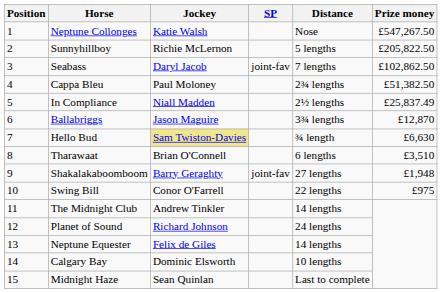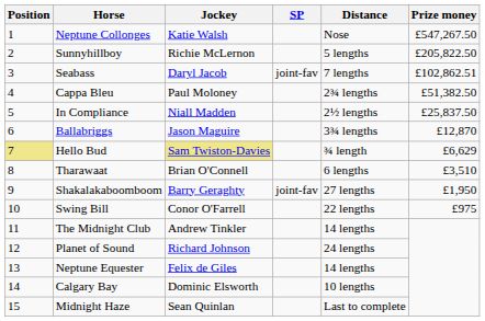 <table class="wikitable sortable">
 <tr>
 <th>Position</th>
 <th>Horse</th>
 <th>Jockey</th>
 <th><a href='#'>SP</a></th>
 <th>Distance</th>
 <th>Prize money</th>
 </tr>
 <tr>
 <td>1</td>
 <td><a href='#'>Neptune Collonges</a></td>
 <td><a href='#'>Katie Walsh</a></td>
 <td></td>
 <td>Nose</td>
 <td align=right>£547,267.50</td>
 </tr>
 <tr>
 <td>2</td>
 <td>Sunnyhillboy</td>
 <td>Richie McLernon</td>
 <td></td>
 <td>5 lengths</td>
 <td align=right>£205,822.50</td>
 </tr>
 <tr>
 <td>3</td>
 <td>Seabass</td>
 <td><a href='#'>Daryl Jacob</a></td>
 <td> joint-fav</td>
 <td>7 lengths</td>
-<td align=right>£102,862.50</td>
+<td align=right>£102,862.51</td>
 </tr>
 <tr>
 <td>4</td>
 <td>Cappa Bleu</td>
 <td>Paul Moloney</td>
 <td></td>
 <td>2¾ lengths</td>
 <td align=right>£51,382.50</td>
 </tr>
 <tr>
 <td>5</td>
 <td>In Compliance</td>
 <td><a href='#'>Niall Madden</a></td>
 <td></td>
 <td>2½ lengths</td>
-<td align=right>£25,837.49</td>
+<td align=right>£25,837.50</td>
 </tr>
 <tr>
 <td>6</td>
 <td><a href='#'>Ballabriggs</a></td>
 <td><a href='#'>Jason Maguire</a></td>
 <td></td>
 <td>3¾ lengths</td>
 <td align=right>£12,870</td>
 </tr>
 <tr>
-<td>7</td>
+<td style="background: khaki;">7</td>
 <td>Hello Bud</td>
 <td style="background: khaki;"><a href='#'>Sam Twiston-Davies</a></td>
 <td></td>
 <td>¾ length</td>
-<td align=right>£6,630</td>
+<td align=right>£6,629</td>
 </tr>
 <tr>
 <td>8</td>
 <td>Tharawaat</td>
 <td>Brian O'Connell</td>
 <td></td>
 <td>6 lengths</td>
 <td align=right>£3,510</td>
 </tr>
 <tr>
 <td>9</td>
 <td>Shakalakaboomboom</td>
 <td><a href='#'>Barry Geraghty</a></td>
 <td> joint-fav</td>
 <td>27 lengths</td>
-<td align=right>£1,948</td>
+<td align=right>£1,950</td>
 </tr>
 <tr>
 <td>10</td>
 <td>Swing Bill</td>
 <td>Conor O'Farrell</td>
 <td></td>
 <td>22 lengths</td>
 <td align=right>£975</td>
 </tr>
 <tr>
 <td>11</td>
 <td>The Midnight Club</td>
 <td>Andrew Tinkler</td>
 <td></td>
 <td>14 lengths</td>
 </tr>
 <tr>
 <td>12</td>
 <td>Planet of Sound</td>
 <td><a href='#'>Richard Johnson</a></td>
 <td></td>
 <td>24 lengths</td>
 </tr>
 <tr>
 <td>13</td>
 <td>Neptune Equester</td>
 <td><a href='#'>Felix de Giles</a></td>
 <td></td>
 <td>14 lengths</td>
 </tr>
 <tr>
 <td>14</td>
 <td>Calgary Bay</td>
 <td>Dominic Elsworth</td>
 <td></td>
 <td>10 lengths</td>
 </tr>
 <tr>
 <td>15</td>
 <td>Midnight Haze</td>
 <td>Sean Quinlan</td>
 <td></td>
 <td>Last to complete</td>
 </tr>
 </table>
